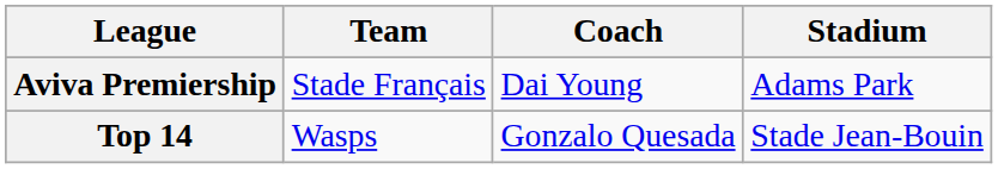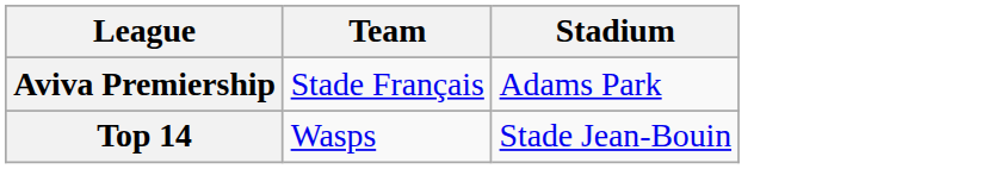 <table class="wikitable">
 <tr>
 <th>League</th>
 <th>Team</th>
-<th>Coach</th>
 <th>Stadium</th>
 </tr>
 <tr>
 <th>Aviva Premiership</th>
 <td> <a href='#'>Stade Français</a></td>
-<td> <a href='#'>Dai Young</a></td>
 <td><a href='#'>Adams Park</a></td>
 </tr>
 <tr>
 <th>Top 14</th>
 <td> <a href='#'>Wasps</a></td>
-<td> <a href='#'>Gonzalo Quesada</a></td>
 <td><a href='#'>Stade Jean-Bouin</a></td>
 </tr>
 </table>
